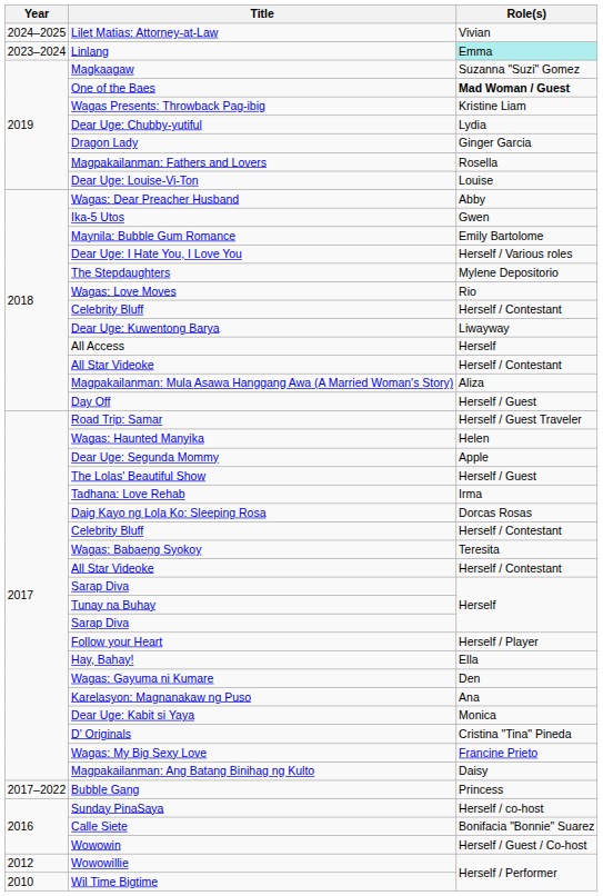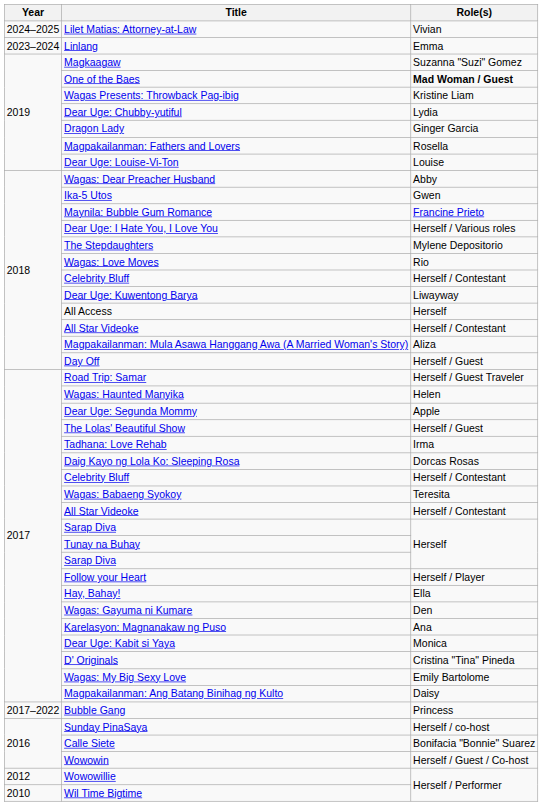 <table class="wikitable" style="font-size: 95%;">
 <tr>
 <th>Year</th>
 <th>Title</th>
 <th>Role(s)</th>
 </tr>
 <tr>
 <td>2024–2025</td>
 <td><a href='#'>Lilet Matias: Attorney-at-Law</a></td>
 <td>Vivian</td>
 </tr>
 <tr>
 <td>2023–2024</td>
 <td><a href='#'>Linlang</a></td>
-<td style="background: paleturquoise;">Emma</td>
+<td>Emma</td>
 </tr>
 <tr>
 <td rowspan="7">2019</td>
 <td><a href='#'>Magkaagaw</a></td>
 <td>Suzanna "Suzi" Gomez</td>
 </tr>
 <tr>
 <td><a href='#'>One of the Baes</a></td>
 <td><strong>Mad Woman / Guest</strong></td>
 </tr>
 <tr>
 <td><a href='#'>Wagas Presents: Throwback Pag-ibig</a></td>
 <td>Kristine Liam </td>
 </tr>
 <tr>
 <td><a href='#'>Dear Uge: Chubby-yutiful</a></td>
 <td>Lydia </td>
 </tr>
 <tr>
 <td><a href='#'>Dragon Lady</a></td>
 <td>Ginger Garcia </td>
 </tr>
 <tr>
 <td><a href='#'>Magpakailanman: Fathers and Lovers</a></td>
 <td>Rosella </td>
 </tr>
 <tr>
 <td><a href='#'>Dear Uge: Louise-Vi-Ton</a></td>
 <td>Louise </td>
 </tr>
 <tr>
 <td rowspan="12">2018</td>
 <td><a href='#'>Wagas: Dear Preacher Husband</a></td>
 <td>Abby</td>
 </tr>
 <tr>
 <td><a href='#'>Ika-5 Utos</a></td>
 <td>Gwen</td>
 </tr>
 <tr>
 <td><a href='#'>Maynila: Bubble Gum Romance</a></td>
-<td>Emily Bartolome </td>
+<td><a href='#'>Francine Prieto</a></td>
 </tr>
 <tr>
 <td><a href='#'>Dear Uge: I Hate You, I Love You</a></td>
 <td>Herself / Various roles</td>
 </tr>
 <tr>
 <td><a href='#'>The Stepdaughters</a></td>
 <td>Mylene Depositorio </td>
 </tr>
 <tr>
 <td><a href='#'>Wagas: Love Moves</a></td>
 <td>Rio</td>
 </tr>
 <tr>
 <td><a href='#'>Celebrity Bluff</a></td>
 <td>Herself / Contestant</td>
 </tr>
 <tr>
 <td><a href='#'>Dear Uge: Kuwentong Barya</a></td>
 <td>Liwayway </td>
 </tr>
 <tr>
 <td>All Access</td>
 <td>Herself</td>
 </tr>
 <tr>
 <td><a href='#'>All Star Videoke</a></td>
 <td>Herself / Contestant</td>
 </tr>
 <tr>
 <td><a href='#'>Magpakailanman: Mula Asawa Hanggang Awa (A Married Woman's Story)</a></td>
 <td>Aliza </td>
 </tr>
 <tr>
 <td><a href='#'>Day Off</a></td>
 <td>Herself / Guest</td>
 </tr>
 <tr>
 <td rowspan="20">2017</td>
 <td><a href='#'>Road Trip: Samar</a></td>
 <td>Herself / Guest Traveler</td>
 </tr>
 <tr>
 <td><a href='#'>Wagas: Haunted Manyika</a></td>
 <td>Helen</td>
 </tr>
 <tr>
 <td><a href='#'>Dear Uge: Segunda Mommy</a></td>
 <td>Apple</td>
 </tr>
 <tr>
 <td><a href='#'>The Lolas' Beautiful Show</a></td>
 <td>Herself / Guest </td>
 </tr>
 <tr>
 <td><a href='#'>Tadhana: Love Rehab</a></td>
 <td>Irma </td>
 </tr>
 <tr>
 <td><a href='#'>Daig Kayo ng Lola Ko: Sleeping Rosa</a></td>
 <td>Dorcas Rosas </td>
 </tr>
 <tr>
 <td><a href='#'>Celebrity Bluff</a></td>
 <td>Herself / Contestant </td>
 </tr>
 <tr>
 <td><a href='#'>Wagas: Babaeng Syokoy</a></td>
 <td>Teresita</td>
 </tr>
 <tr>
 <td><a href='#'>All Star Videoke</a></td>
 <td>Herself / Contestant</td>
 </tr>
 <tr>
 <td><a href='#'>Sarap Diva</a></td>
 <td rowspan="3">Herself </td>
 </tr>
 <tr>
 <td><a href='#'>Tunay na Buhay</a> </td>
 </tr>
 <tr>
 <td><a href='#'>Sarap Diva</a> </td>
 </tr>
 <tr>
 <td><a href='#'>Follow your Heart</a></td>
 <td>Herself / Player </td>
 </tr>
 <tr>
 <td><a href='#'>Hay, Bahay!</a></td>
 <td>Ella </td>
 </tr>
 <tr>
 <td><a href='#'>Wagas: Gayuma ni Kumare</a></td>
 <td>Den</td>
 </tr>
 <tr>
 <td><a href='#'>Karelasyon: Magnanakaw ng Puso</a></td>
 <td>Ana</td>
 </tr>
 <tr>
 <td><a href='#'>Dear Uge: Kabit si Yaya</a></td>
 <td>Monica </td>
 </tr>
 <tr>
 <td><a href='#'>D' Originals</a></td>
 <td>Cristina "Tina" Pineda </td>
 </tr>
 <tr>
 <td><a href='#'>Wagas: My Big Sexy Love</a></td>
-<td><a href='#'>Francine Prieto</a></td>
+<td>Emily Bartolome </td>
 </tr>
 <tr>
 <td><a href='#'>Magpakailanman: Ang Batang Binihag ng Kulto</a></td>
 <td>Daisy</td>
 </tr>
 <tr>
 <td>2017–2022</td>
 <td><a href='#'>Bubble Gang</a></td>
 <td>Princess </td>
 </tr>
 <tr>
 <td rowspan="3">2016</td>
 <td><a href='#'>Sunday PinaSaya</a></td>
 <td>Herself / co-host </td>
 </tr>
 <tr>
 <td><a href='#'>Calle Siete</a></td>
 <td>Bonifacia "Bonnie" Suarez</td>
 </tr>
 <tr>
 <td><a href='#'>Wowowin</a></td>
 <td>Herself / Guest / Co-host </td>
 </tr>
 <tr>
 <td rowspan="1">2012</td>
 <td><a href='#'>Wowowillie</a></td>
 <td rowspan="2">Herself / Performer</td>
 </tr>
 <tr>
 <td rowspan="1">2010</td>
 <td><a href='#'>Wil Time Bigtime</a> </td>
 </tr>
 </table>
